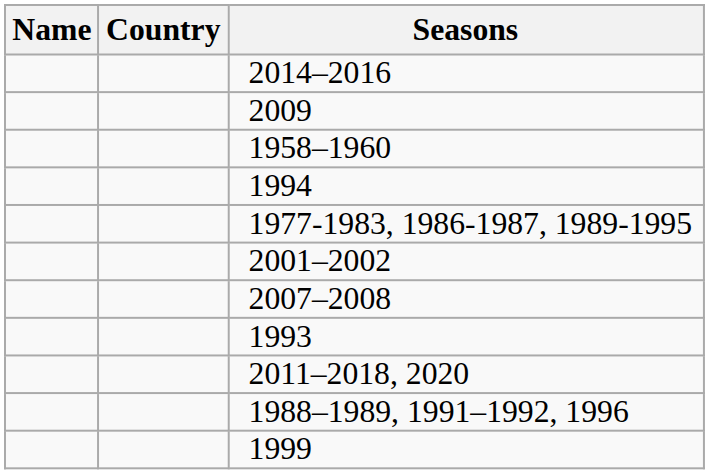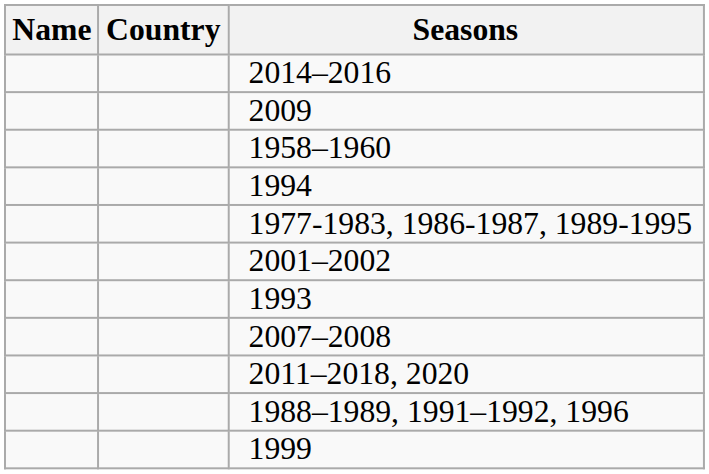 <table class="wikitable sortable" style="text-align:center style="font-size: 85%; line-height: 23px">
 <tr>
 <th scope=col>Name</th>
 <th scope=col>Country</th>
 <th scope=col>Seasons</th>
 </tr>
 <tr>
 <td align="left" style="padding: 0px 5px 0px 10px"></td>
 <td align="left"></td>
 <td style="padding: 0px 5px 0px 10px">2014–2016</td>
 </tr>
 <tr>
 <td align="left" style="padding: 0px 5px 0px 10px"></td>
 <td align="left"></td>
 <td style="padding: 0px 5px 0px 10px">2009</td>
 </tr>
 <tr>
 <td align="left" style="padding: 0px 5px 0px 10px"></td>
 <td align="left"></td>
 <td style="padding: 0px 5px 0px 10px">1958–1960</td>
 </tr>
 <tr>
 <td align="left" style="padding: 0px 5px 0px 10px"></td>
 <td align="left"></td>
 <td style="padding: 0px 5px 0px 10px">1994</td>
 </tr>
 <tr>
 <td align="left" style="padding: 0px 5px 0px 10px"></td>
 <td align="left"></td>
 <td style="padding: 0px 5px 0px 10px">1977-1983, 1986-1987, 1989-1995</td>
 </tr>
 <tr>
 <td align="left" style="padding: 0px 5px 0px 10px"></td>
 <td align="left"></td>
 <td style="padding: 0px 5px 0px 10px">2001–2002</td>
 </tr>
 <tr>
 <td align="left" style="padding: 0px 5px 0px 10px"></td>
 <td align="left"></td>
-<td style="padding: 0px 5px 0px 10px">2007–2008</td>
+<td style="padding: 0px 5px 0px 10px">1993</td>
 </tr>
 <tr>
 <td align="left" style="padding: 0px 5px 0px 10px"></td>
 <td align="left"></td>
-<td style="padding: 0px 5px 0px 10px">1993</td>
+<td style="padding: 0px 5px 0px 10px">2007–2008</td>
 </tr>
 <tr>
 <td align="left" style="padding: 0px 5px 0px 10px"></td>
 <td align="left"></td>
 <td style="padding: 0px 5px 0px 10px">2011–2018, 2020</td>
 </tr>
 <tr>
 <td align="left" style="padding: 0px 5px 0px 10px"></td>
 <td align="left"></td>
 <td style="padding: 0px 5px 0px 10px">1988–1989, 1991–1992, 1996</td>
 </tr>
 <tr>
 <td align="left" style="padding: 0px 5px 0px 10px"></td>
 <td align="left"></td>
 <td style="padding: 0px 5px 0px 10px">1999</td>
 </tr>
 </table>
